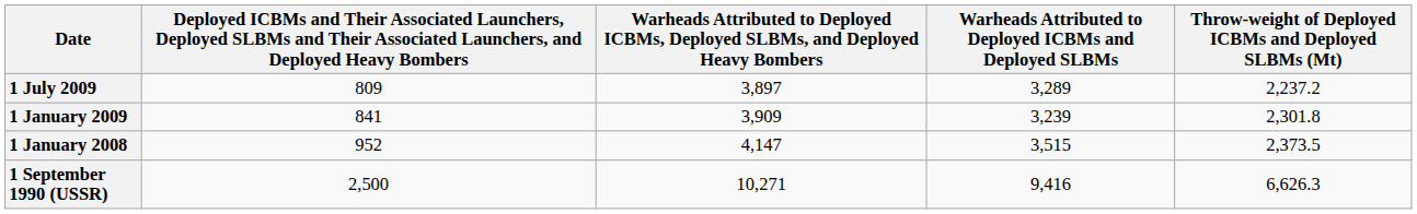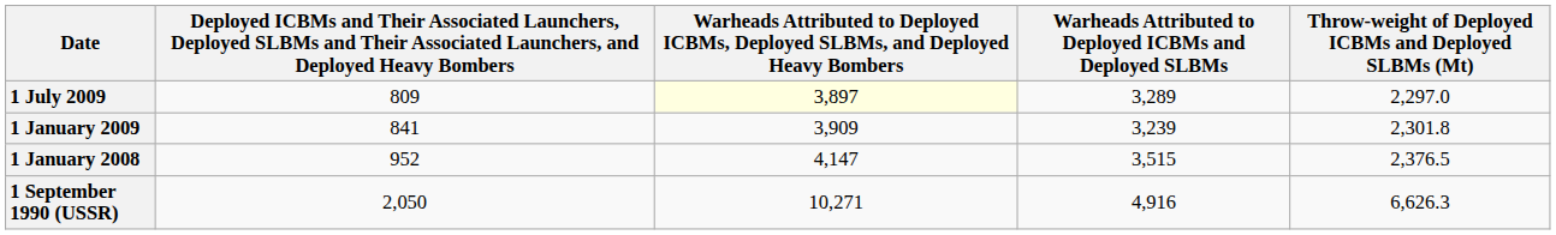 <table class="wikitable" style="text-align:center">
 <tr>
 <th>Date</th>
 <th>Deployed ICBMs and Their Associated Launchers, Deployed SLBMs and Their Associated Launchers, and Deployed Heavy Bombers</th>
 <th>Warheads Attributed to Deployed ICBMs, Deployed SLBMs, and Deployed Heavy Bombers</th>
 <th>Warheads Attributed to Deployed ICBMs and Deployed SLBMs</th>
 <th>Throw-weight of Deployed ICBMs and Deployed SLBMs (Mt)</th>
 </tr>
 <tr>
 <th style="text-align:left">1 July 2009</th>
 <td>809</td>
-<td>3,897</td>
+<td style="background: lightyellow;">3,897</td>
 <td>3,289</td>
-<td>2,237.2</td>
+<td>2,297.0</td>
 </tr>
 <tr>
 <th style="text-align:left">1 January 2009</th>
 <td>841</td>
 <td>3,909</td>
 <td>3,239</td>
 <td>2,301.8</td>
 </tr>
 <tr>
 <th style="text-align:left">1 January 2008</th>
 <td>952</td>
 <td>4,147</td>
 <td>3,515</td>
-<td>2,373.5</td>
+<td>2,376.5</td>
 </tr>
 <tr>
 <th style="text-align:left">1 September 1990 (USSR)</th>
-<td>2,500</td>
+<td>2,050</td>
 <td>10,271</td>
-<td>9,416</td>
+<td>4,916</td>
 <td>6,626.3</td>
 </tr>
 </table>
